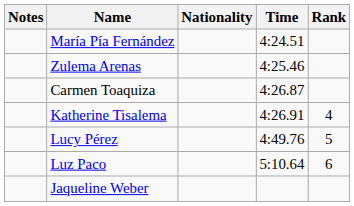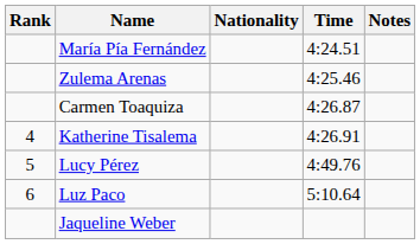 <table class="wikitable sortable" style="text-align:center;font-size:95%">
 <tr>
-<th>Notes</th>
+<th>Rank</th>
 <th>Name</th>
 <th>Nationality</th>
 <th>Time</th>
-<th>Rank</th>
+<th>Notes</th>
 </tr>
 <tr>
 <td></td>
 <td align=left><a href='#'>María Pía Fernández</a></td>
 <td align=left></td>
 <td>4:24.51</td>
 <td></td>
 </tr>
 <tr>
 <td></td>
 <td align=left><a href='#'>Zulema Arenas</a></td>
 <td align=left></td>
 <td>4:25.46</td>
 <td></td>
 </tr>
 <tr>
 <td></td>
 <td align=left>Carmen Toaquiza</td>
 <td align=left></td>
 <td>4:26.87</td>
 <td></td>
 </tr>
 <tr>
-<td></td>
+<td>4</td>
 <td align=left><a href='#'>Katherine Tisalema</a></td>
 <td align=left></td>
 <td>4:26.91</td>
-<td>4</td>
+<td></td>
 </tr>
 <tr>
-<td></td>
+<td>5</td>
 <td align=left><a href='#'>Lucy Pérez</a></td>
 <td align=left></td>
 <td>4:49.76</td>
-<td>5</td>
+<td></td>
 </tr>
 <tr>
-<td></td>
+<td>6</td>
 <td align=left><a href='#'>Luz Paco</a></td>
 <td align=left></td>
 <td>5:10.64</td>
-<td>6</td>
+<td></td>
 </tr>
 <tr>
 <td></td>
 <td align=left><a href='#'>Jaqueline Weber</a></td>
 <td align=left></td>
 <td></td>
 <td></td>
 </tr>
 </table>
